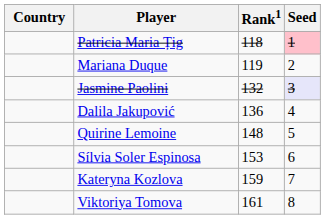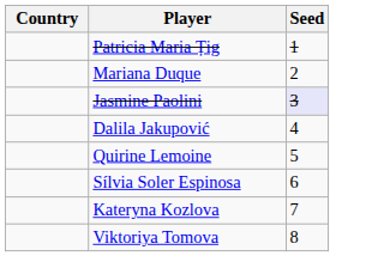 <table class="sortable wikitable">
 <tr>
 <th width="70">Country</th>
 <th width="175">Player</th>
-<th>Rank<sup>1</sup></th>
 <th>Seed</th>
 </tr>
 <tr>
 <td><s></s></td>
 <td><s><a href='#'>Patricia Maria Țig</a></s></td>
-<td><s>118</s></td>
-<td style="background: pink;"><s>1</s></td>
+<td><s>1</s></td>
 </tr>
 <tr>
 <td></td>
 <td><a href='#'>Mariana Duque</a></td>
-<td>119</td>
 <td>2</td>
 </tr>
 <tr>
 <td><s></s></td>
 <td><s><a href='#'>Jasmine Paolini</a></s></td>
-<td><s>132</s></td>
 <td style="background: lavender;"><s>3</s></td>
 </tr>
 <tr>
 <td></td>
 <td><a href='#'>Dalila Jakupović</a></td>
-<td>136</td>
 <td>4</td>
 </tr>
 <tr>
 <td></td>
 <td><a href='#'>Quirine Lemoine</a></td>
-<td>148</td>
 <td>5</td>
 </tr>
 <tr>
 <td></td>
 <td><a href='#'>Sílvia Soler Espinosa</a></td>
-<td>153</td>
 <td>6</td>
 </tr>
 <tr>
 <td></td>
 <td><a href='#'>Kateryna Kozlova</a></td>
-<td>159</td>
 <td>7</td>
 </tr>
 <tr>
 <td></td>
 <td><a href='#'>Viktoriya Tomova</a></td>
-<td>161</td>
 <td>8</td>
 </tr>
 </table>
